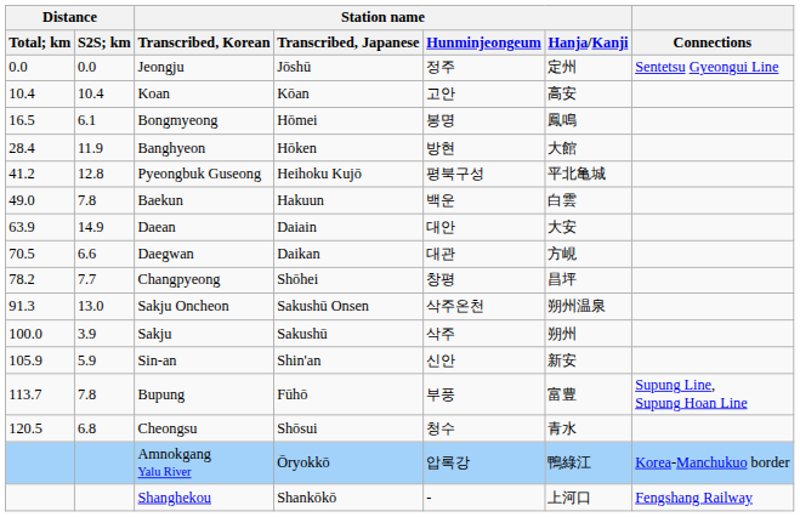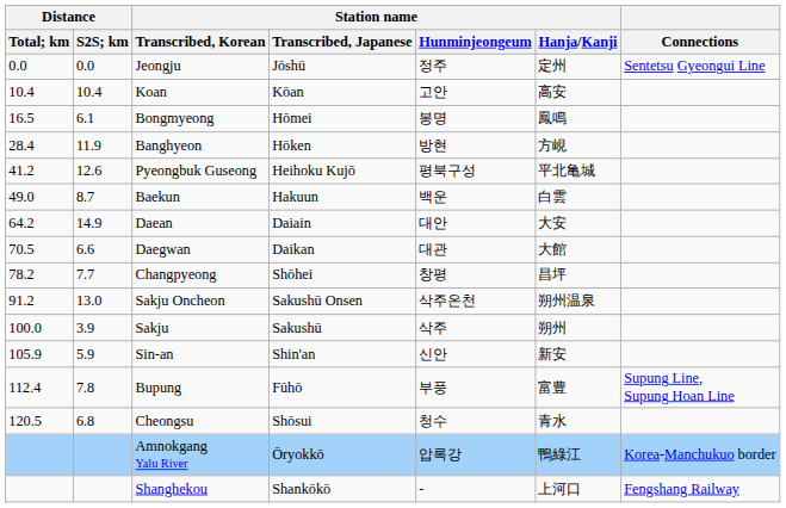 <table class="wikitable" style="font-size:90%;">
 <tr>
 <th colspan="2">Distance</th>
 <th colspan="4">Station name</th>
 <th colspan="3"></th>
 </tr>
 <tr>
 <th>Total; km</th>
 <th>S2S; km</th>
 <th>Transcribed, Korean</th>
 <th>Transcribed, Japanese</th>
 <th><a href='#'>Hunminjeongeum</a></th>
 <th><a href='#'>Hanja</a>/<a href='#'>Kanji</a></th>
 <th>Connections</th>
 </tr>
 <tr>
 <td>0.0</td>
 <td>0.0</td>
 <td>Jeongju</td>
 <td>Jōshū</td>
 <td>정주</td>
 <td>定州</td>
 <td><a href='#'>Sentetsu</a> <a href='#'>Gyeongui Line</a></td>
 </tr>
 <tr>
 <td>10.4</td>
 <td>10.4</td>
 <td>Koan</td>
 <td>Kōan</td>
 <td>고안</td>
 <td>高安</td>
 <td></td>
 </tr>
 <tr>
 <td>16.5</td>
 <td>6.1</td>
 <td>Bongmyeong</td>
 <td>Hōmei</td>
 <td>봉명</td>
 <td>鳳鳴</td>
 <td></td>
 </tr>
 <tr>
 <td>28.4</td>
 <td>11.9</td>
 <td>Banghyeon</td>
 <td>Hōken</td>
 <td>방현</td>
-<td>大館</td>
+<td>方峴</td>
 <td></td>
 </tr>
 <tr>
 <td>41.2</td>
-<td>12.8</td>
+<td>12.6</td>
 <td>Pyeongbuk Guseong</td>
 <td>Heihoku Kujō</td>
 <td>평북구성</td>
 <td>平北亀城</td>
 <td></td>
 </tr>
 <tr>
 <td>49.0</td>
-<td>7.8</td>
+<td>8.7</td>
 <td>Baekun</td>
 <td>Hakuun</td>
 <td>백운</td>
 <td>白雲</td>
 <td></td>
 </tr>
 <tr>
-<td>63.9</td>
+<td>64.2</td>
 <td>14.9</td>
 <td>Daean</td>
 <td>Daiain</td>
 <td>대안</td>
 <td>大安</td>
 <td></td>
 </tr>
 <tr>
 <td>70.5</td>
 <td>6.6</td>
 <td>Daegwan</td>
 <td>Daikan</td>
 <td>대관</td>
-<td>方峴</td>
+<td>大館</td>
 <td></td>
 </tr>
 <tr>
 <td>78.2</td>
 <td>7.7</td>
 <td>Changpyeong</td>
 <td>Shōhei</td>
 <td>창평</td>
 <td>昌坪</td>
 <td></td>
 </tr>
 <tr>
-<td>91.3</td>
+<td>91.2</td>
 <td>13.0</td>
 <td>Sakju Oncheon</td>
 <td>Sakushū Onsen</td>
 <td>삭주온천</td>
 <td>朔州温泉</td>
 <td></td>
 </tr>
 <tr>
 <td>100.0</td>
 <td>3.9</td>
 <td>Sakju</td>
 <td>Sakushū</td>
 <td>삭주</td>
 <td>朔州</td>
 <td></td>
 </tr>
 <tr>
 <td>105.9</td>
 <td>5.9</td>
 <td>Sin-an</td>
 <td>Shin'an</td>
 <td>신안</td>
 <td>新安</td>
 <td></td>
 </tr>
 <tr>
-<td>113.7</td>
+<td>112.4</td>
 <td>7.8</td>
 <td>Bupung</td>
 <td>Fūhō</td>
 <td>부풍</td>
 <td>富豊</td>
 <td><a href='#'>Supung Line</a>,<br><a href='#'>Supung Hoan Line</a></td>
 </tr>
 <tr>
 <td>120.5</td>
 <td>6.8</td>
 <td>Cheongsu</td>
 <td>Shōsui</td>
 <td>청수</td>
 <td>青水</td>
 <td></td>
 </tr>
 <tr>
 <td bgcolor=#A2D2FA></td>
 <td bgcolor=#A2D2FA></td>
 <td bgcolor=#A2D2FA>Amnokgang<br><small><a href='#'>Yalu River</a></small></td>
 <td bgcolor=#A2D2FA>Ōryokkō</td>
 <td bgcolor=#A2D2FA>압록강</td>
 <td bgcolor=#A2D2FA>鴨綠江</td>
 <td bgcolor=#A2D2FA><a href='#'>Korea</a>-<a href='#'>Manchukuo</a> border</td>
 </tr>
 <tr>
 <td></td>
 <td></td>
 <td><a href='#'>Shanghekou</a></td>
 <td>Shankōkō</td>
 <td>-</td>
 <td>上河口</td>
 <td><a href='#'>Fengshang Railway</a></td>
 </tr>
 </table>
